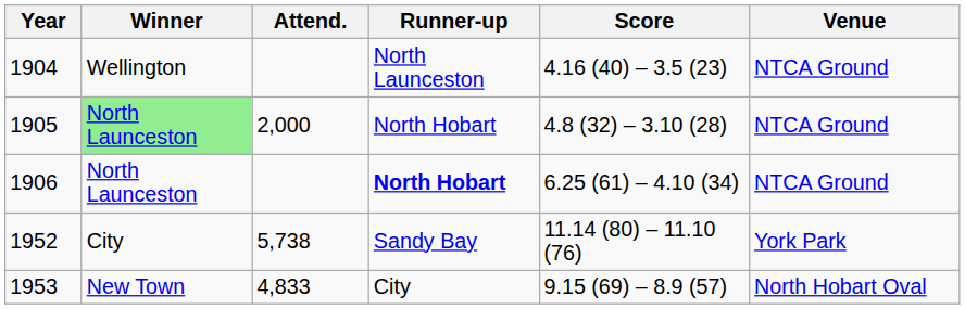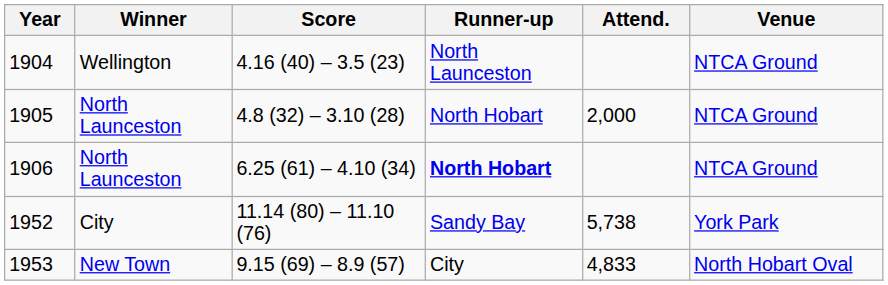 <table class="wikitable sortable">
 <tr>
 <th width=50px>Year</th>
 <th width=120px>Winner</th>
+<th width=150px>Score</th>
+<th width=120px>Runner-up</th>
 <th width=80px>Attend.</th>
-<th width=120px>Runner-up</th>
-<th width=150px>Score</th>
 <th width=150px>Venue</th>
 </tr>
 <tr>
 <td>1904</td>
 <td>Wellington</td>
+<td>4.16 (40) – 3.5 (23)</td>
+<td><a href='#'>North Launceston</a></td>
 <td></td>
-<td><a href='#'>North Launceston</a></td>
-<td>4.16 (40) – 3.5 (23)</td>
 <td><a href='#'>NTCA Ground</a></td>
 </tr>
 <tr>
 <td>1905</td>
-<td style="background: lightgreen;"><a href='#'>North Launceston</a></td>
+<td><a href='#'>North Launceston</a></td>
+<td>4.8 (32) – 3.10 (28)</td>
+<td><a href='#'>North Hobart</a></td>
 <td>2,000</td>
-<td><a href='#'>North Hobart</a></td>
-<td>4.8 (32) – 3.10 (28)</td>
 <td><a href='#'>NTCA Ground</a></td>
 </tr>
 <tr>
 <td>1906</td>
 <td><a href='#'>North Launceston</a></td>
+<td>6.25 (61) – 4.10 (34)</td>
+<td><strong><a href='#'>North Hobart</a></strong></td>
 <td></td>
-<td><strong><a href='#'>North Hobart</a></strong></td>
-<td>6.25 (61) – 4.10 (34)</td>
 <td><a href='#'>NTCA Ground</a></td>
 </tr>
 <tr>
 <td>1952</td>
 <td>City</td>
+<td>11.14 (80) – 11.10 (76)</td>
+<td><a href='#'>Sandy Bay</a></td>
 <td>5,738</td>
-<td><a href='#'>Sandy Bay</a></td>
-<td>11.14 (80) – 11.10 (76)</td>
 <td><a href='#'>York Park</a></td>
 </tr>
 <tr>
 <td>1953</td>
 <td><a href='#'>New Town</a></td>
+<td>9.15 (69) – 8.9 (57)</td>
+<td>City</td>
 <td>4,833</td>
-<td>City</td>
-<td>9.15 (69) – 8.9 (57)</td>
 <td><a href='#'>North Hobart Oval</a></td>
 </tr>
 </table>
